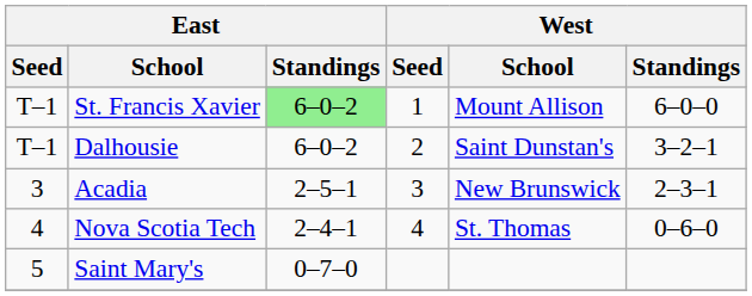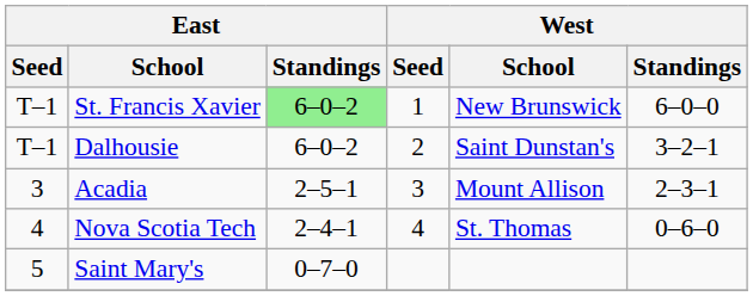 <table class="wikitable">
 <tr>
 <th colspan=3>East</th>
 <th colspan=3>West</th>
 </tr>
 <tr>
 <th>Seed</th>
 <th>School</th>
 <th>Standings</th>
 <th>Seed</th>
 <th>School</th>
 <th>Standings</th>
 </tr>
 <tr>
 <td align=center>T–1</td>
 <td><a href='#'>St. Francis Xavier</a></td>
 <td align=center style="background: lightgreen;">6–0–2</td>
 <td align=center>1</td>
-<td><a href='#'>Mount Allison</a></td>
+<td><a href='#'>New Brunswick</a></td>
 <td align=center>6–0–0</td>
 </tr>
 <tr>
 <td align=center>T–1</td>
 <td><a href='#'>Dalhousie</a></td>
 <td align=center>6–0–2</td>
 <td align=center>2</td>
 <td><a href='#'>Saint Dunstan's</a></td>
 <td align=center>3–2–1</td>
 </tr>
 <tr>
 <td align=center>3</td>
 <td><a href='#'>Acadia</a></td>
 <td align=center>2–5–1</td>
 <td align=center>3</td>
-<td><a href='#'>New Brunswick</a></td>
+<td><a href='#'>Mount Allison</a></td>
 <td align=center>2–3–1</td>
 </tr>
 <tr>
 <td align=center>4</td>
 <td><a href='#'>Nova Scotia Tech</a></td>
 <td align=center>2–4–1</td>
 <td align=center>4</td>
 <td><a href='#'>St. Thomas</a></td>
 <td align=center>0–6–0</td>
 </tr>
 <tr>
 <td align=center>5</td>
 <td><a href='#'>Saint Mary's</a></td>
 <td align=center>0–7–0</td>
 <td></td>
 <td></td>
 <td></td>
 </tr>
 <tr>
 </tr>
 </table>
